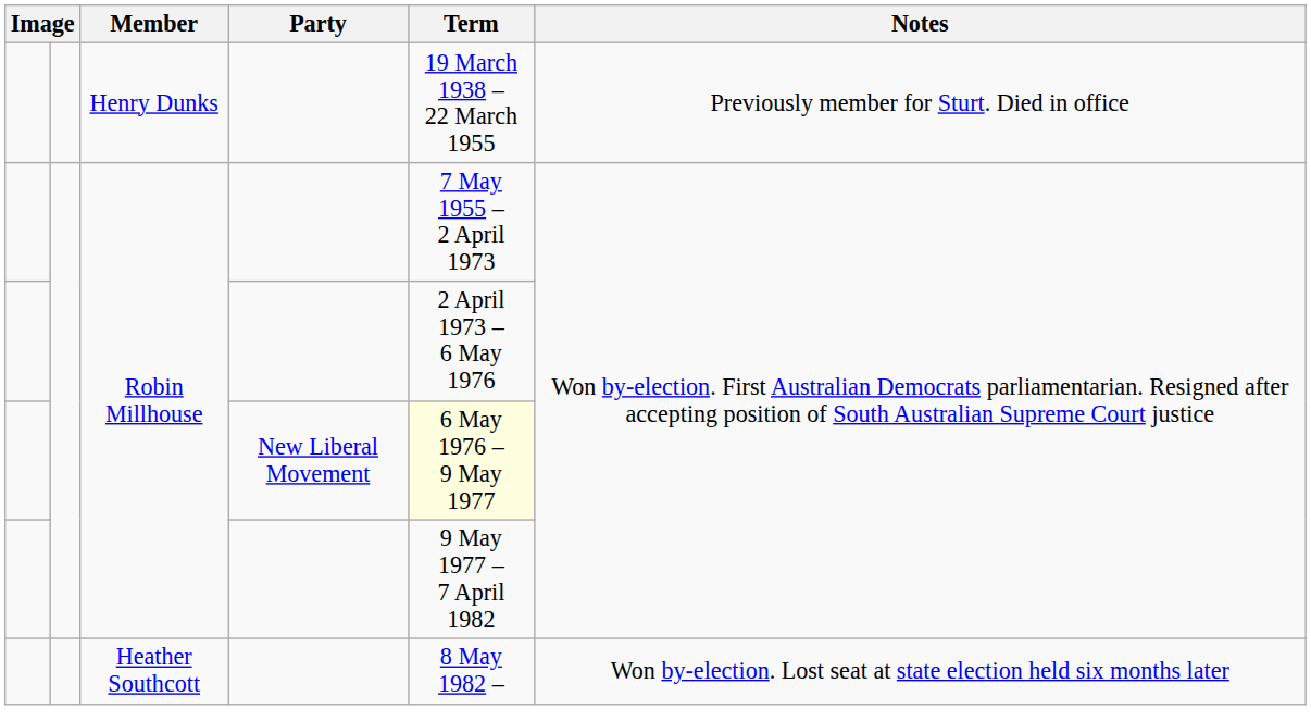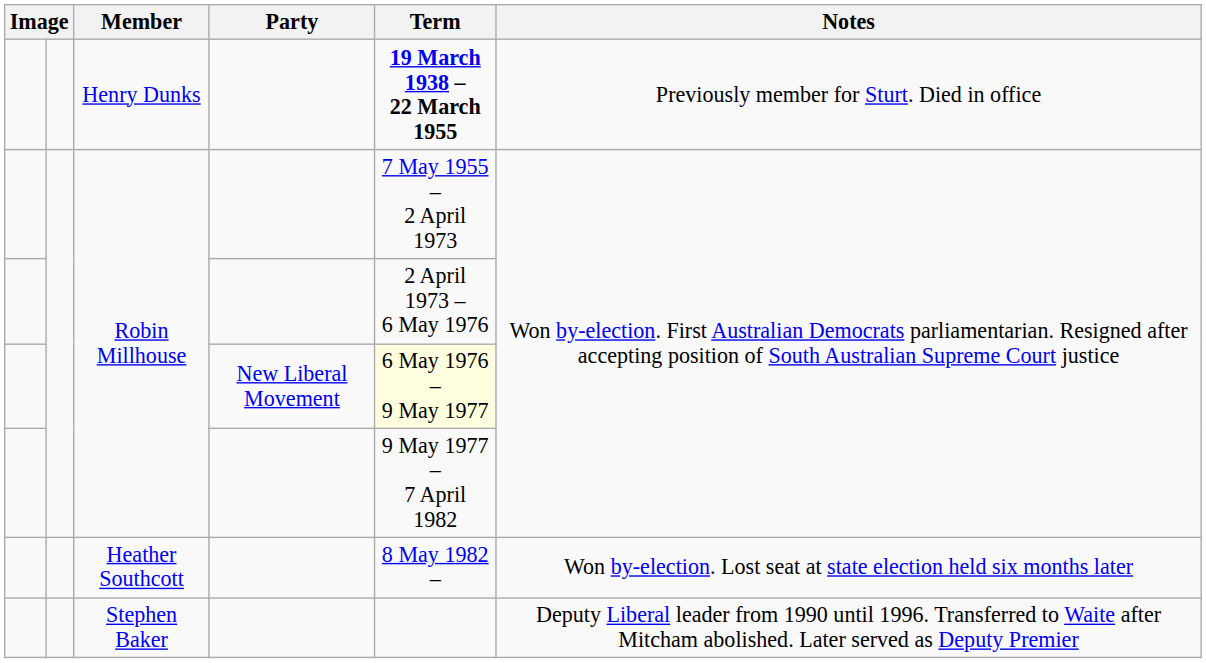 <table class="wikitable" style="text-align:center">
 <tr>
 <th colspan=2>Image</th>
 <th>Member</th>
 <th>Party</th>
 <th>Term</th>
 <th>Notes</th>
 </tr>
 <tr>
 <td> </td>
 <td></td>
 <td><a href='#'>Henry Dunks</a><br></td>
 <td></td>
-<td><a href='#'>19 March 1938</a> –<br> 22 March 1955</td>
+<td><strong><a href='#'>19 March 1938</a> –<br> 22 March 1955</strong></td>
 <td>Previously member for <a href='#'>Sturt</a>. Died in office</td>
 </tr>
 <tr>
 <td> </td>
 <td rowspan=4></td>
 <td rowspan=4><a href='#'>Robin Millhouse</a><br></td>
 <td></td>
 <td><a href='#'>7 May 1955</a> –<br> 2 April 1973</td>
 <td rowspan=4>Won <a href='#'>by-election</a>. First <a href='#'>Australian Democrats</a> parliamentarian. Resigned after accepting position of <a href='#'>South Australian Supreme Court</a> justice</td>
 </tr>
 <tr>
 <td> </td>
 <td></td>
 <td>2 April 1973 –<br> 6 May 1976</td>
 </tr>
 <tr>
 <td> </td>
 <td><a href='#'>New Liberal Movement</a></td>
 <td style="background: lightyellow;">6 May 1976 –<br> 9 May 1977</td>
 </tr>
 <tr>
 <td> </td>
 <td></td>
 <td>9 May 1977 –<br> 7 April 1982</td>
 </tr>
 <tr>
 <td> </td>
 <td></td>
 <td><a href='#'>Heather Southcott</a><br></td>
 <td></td>
 <td><a href='#'>8 May 1982</a> –<br> </td>
 <td>Won <a href='#'>by-election</a>. Lost seat at <a href='#'>state election held six months later</a></td>
 </tr>
+<tr>
+<td> </td>
+<td></td>
+<td><a href='#'>Stephen Baker</a><br></td>
+<td></td>
+<td><br> </td>
+<td>Deputy <a href='#'>Liberal</a> leader from 1990 until 1996. Transferred to <a href='#'>Waite</a> after Mitcham abolished. Later served as <a href='#'>Deputy Premier</a></td>
+</tr>
 </table>
